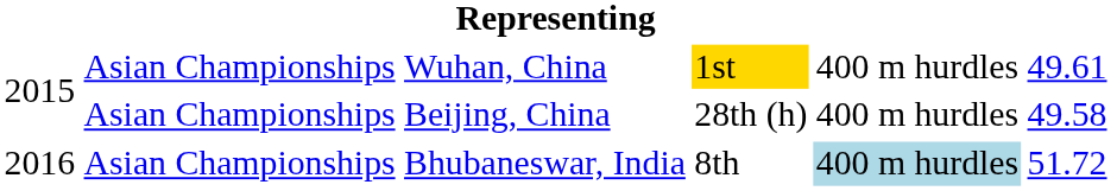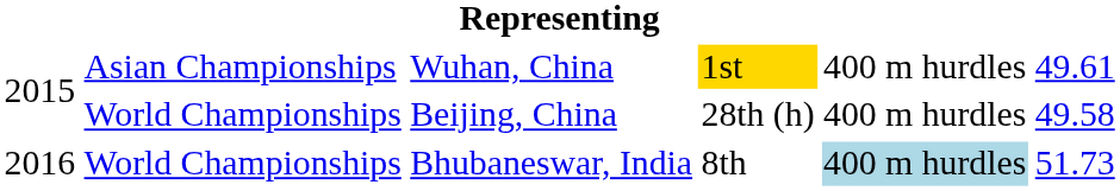 <table>
 <tr>
 <th colspan="6">Representing </th>
 </tr>
 <tr>
 <td rowspan=2>2015</td>
 <td><a href='#'>Asian Championships</a></td>
 <td><a href='#'>Wuhan, China</a></td>
 <td bgcolor=gold>1st</td>
 <td>400 m hurdles</td>
 <td><a href='#'>49.61</a></td>
 </tr>
 <tr>
-<td><a href='#'>Asian Championships</a></td>
+<td><a href='#'>World Championships</a></td>
 <td><a href='#'>Beijing, China</a></td>
 <td>28th (h)</td>
 <td>400 m hurdles</td>
 <td><a href='#'>49.58</a></td>
 </tr>
 <tr>
 <td>2016</td>
-<td><a href='#'>Asian Championships</a></td>
+<td><a href='#'>World Championships</a></td>
 <td><a href='#'>Bhubaneswar, India</a></td>
 <td>8th</td>
 <td style="background: lightblue;">400 m hurdles</td>
-<td><a href='#'>51.72</a></td>
+<td><a href='#'>51.73</a></td>
 </tr>
 </table>
